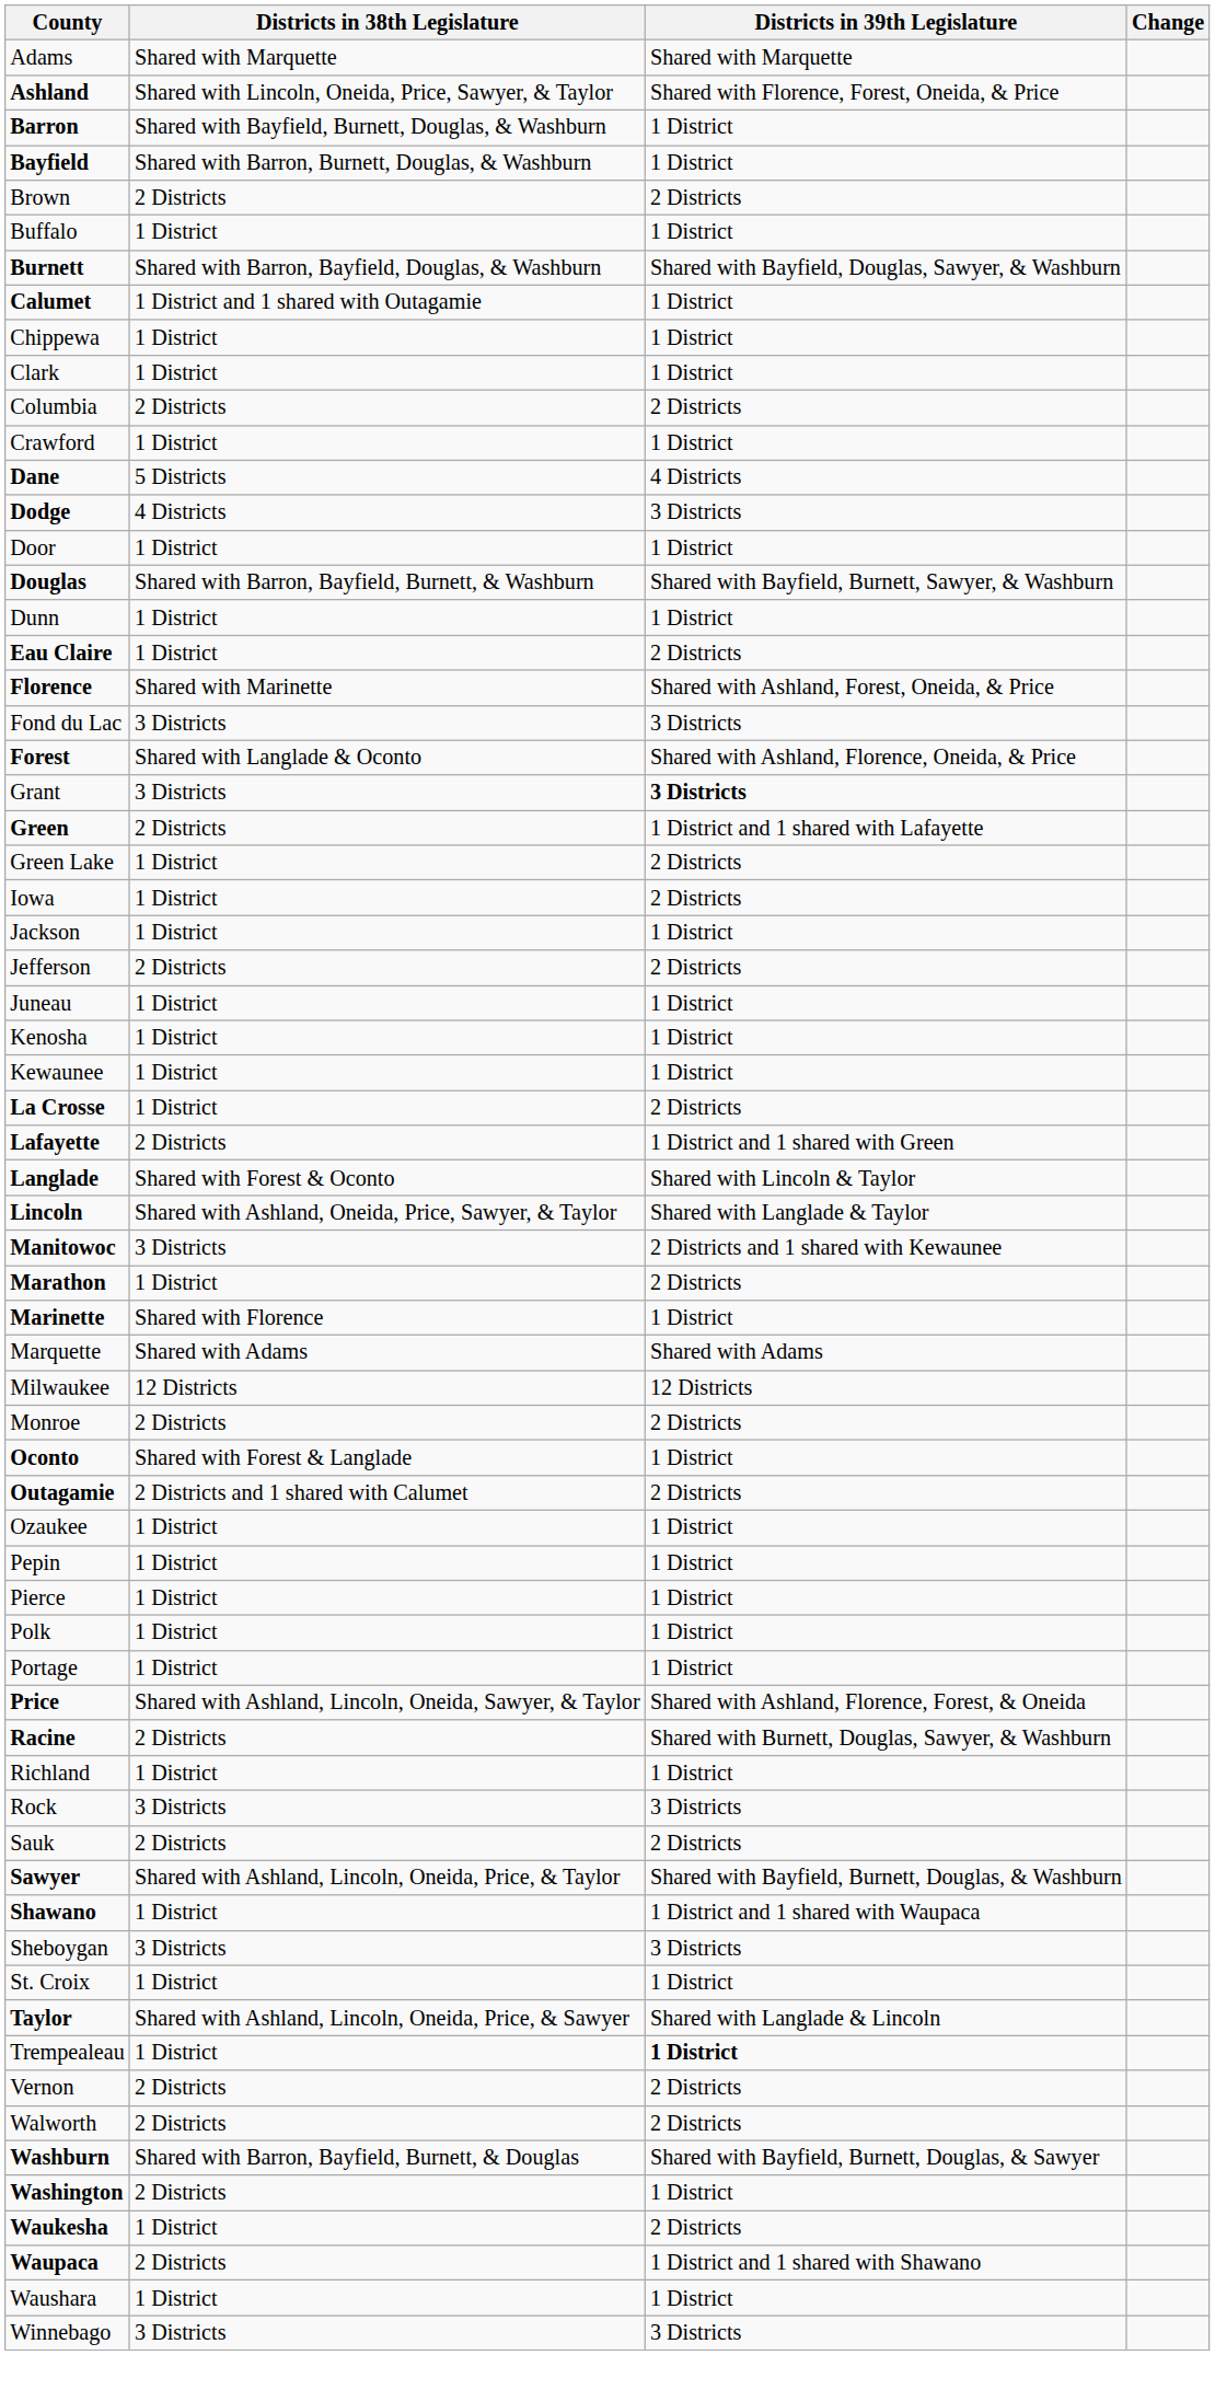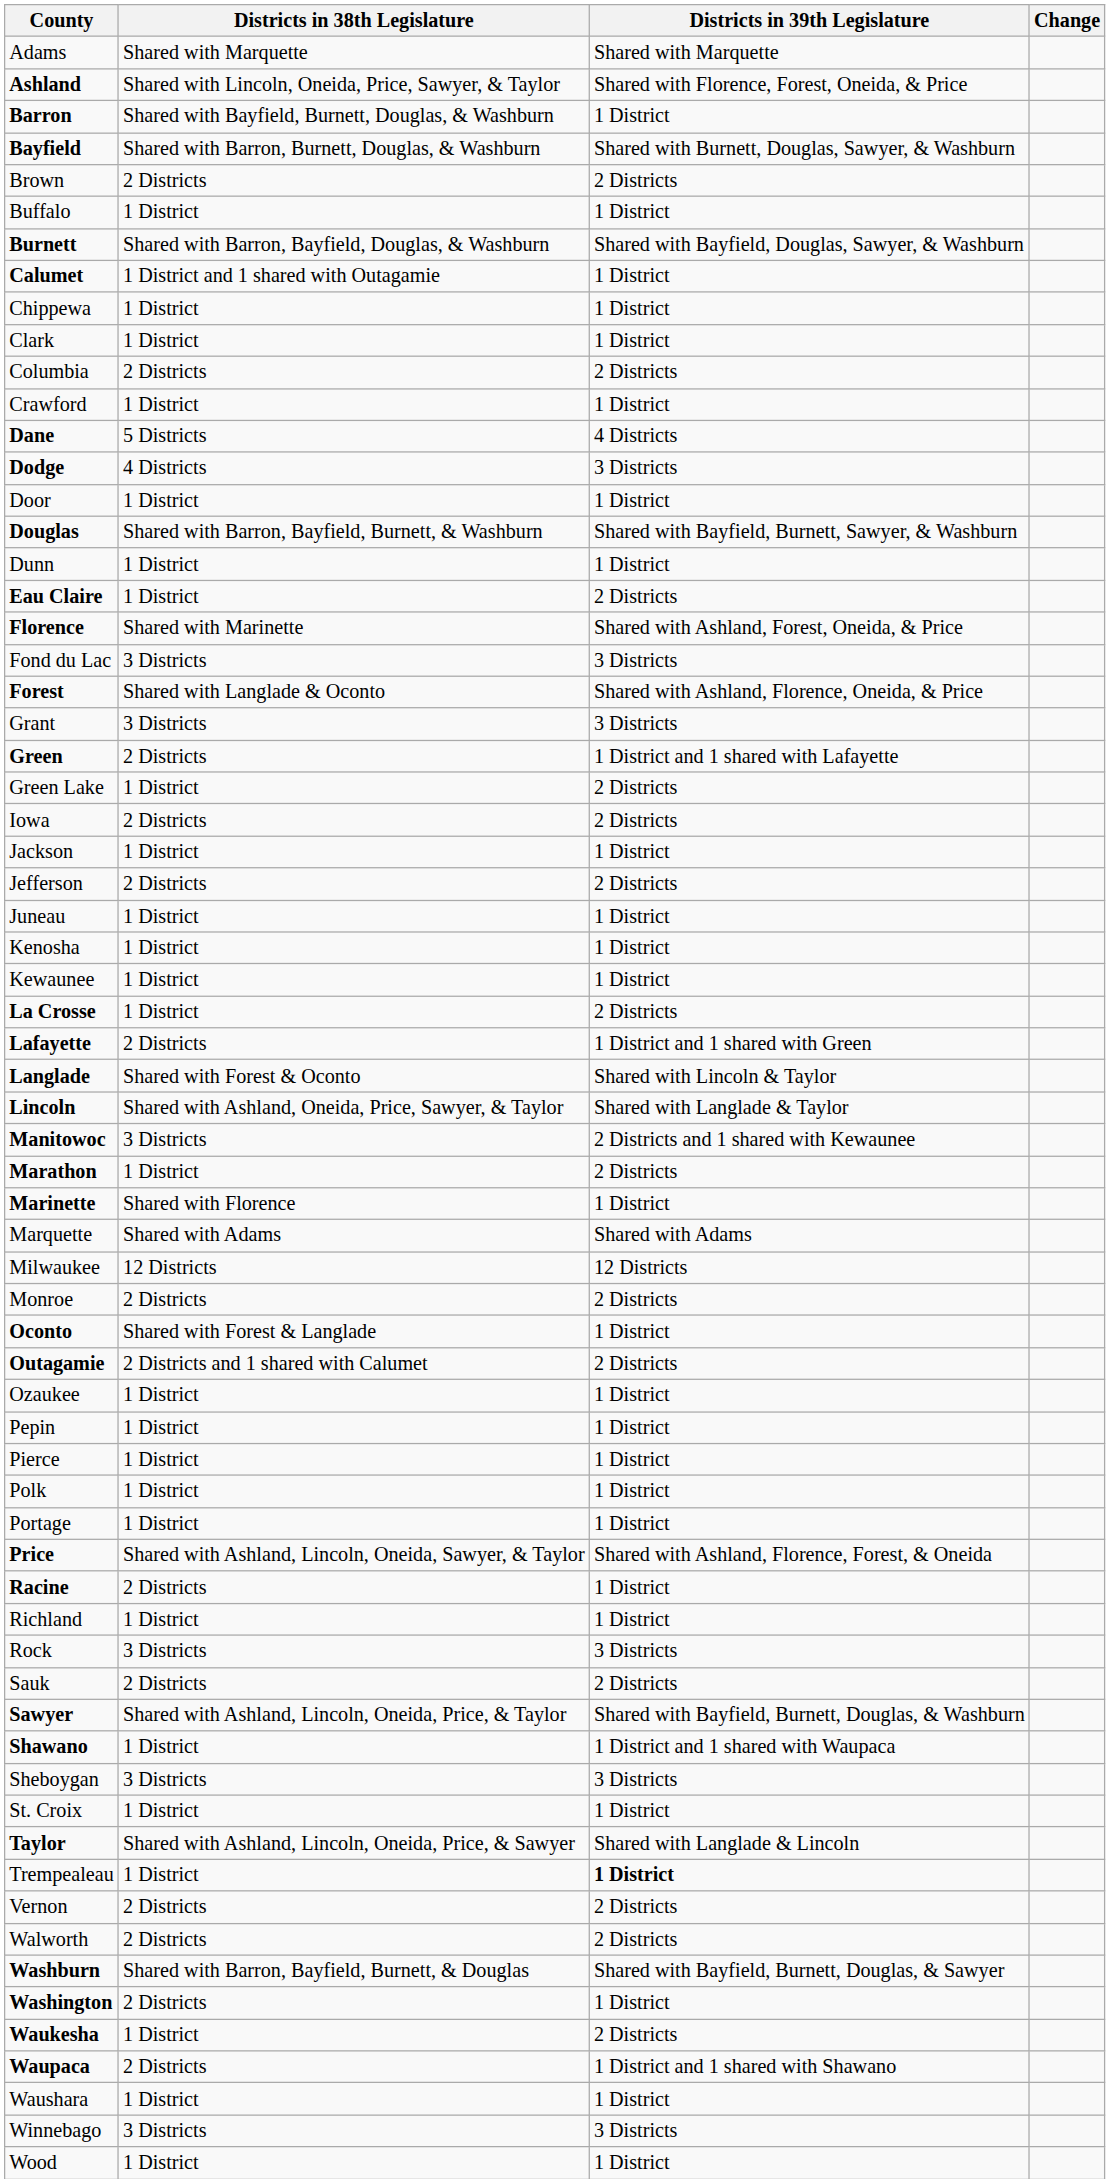 <table class="wikitable sortable">
 <tr>
 <th>County</th>
 <th>Districts in 38th Legislature</th>
 <th>Districts in 39th Legislature</th>
 <th>Change</th>
 </tr>
 <tr>
 <td>Adams</td>
 <td>Shared with Marquette</td>
 <td>Shared with Marquette</td>
 <td align="center" data-sort-value=0></td>
 </tr>
 <tr>
 <td><strong>Ashland</strong></td>
 <td>Shared with Lincoln, Oneida, Price, Sawyer, & Taylor</td>
 <td>Shared with Florence, Forest, Oneida, & Price</td>
 <td align="center" data-sort-value=0></td>
 </tr>
 <tr>
 <td><strong>Barron</strong></td>
 <td>Shared with Bayfield, Burnett, Douglas, & Washburn</td>
 <td>1 District</td>
 <td align="center" data-sort-value=0.5></td>
 </tr>
 <tr>
 <td><strong>Bayfield</strong></td>
 <td>Shared with Barron, Burnett, Douglas, & Washburn</td>
-<td>1 District</td>
+<td>Shared with Burnett, Douglas, Sawyer, & Washburn</td>
 <td align="center" data-sort-value=0></td>
 </tr>
 <tr>
 <td>Brown</td>
 <td>2 Districts</td>
 <td>2 Districts</td>
 <td align="center" data-sort-value=0></td>
 </tr>
 <tr>
 <td>Buffalo</td>
 <td>1 District</td>
 <td>1 District</td>
 <td align="center" data-sort-value=0></td>
 </tr>
 <tr>
 <td><strong>Burnett</strong></td>
 <td>Shared with Barron, Bayfield, Douglas, & Washburn</td>
 <td>Shared with Bayfield, Douglas, Sawyer, & Washburn</td>
 <td align="center" data-sort-value=0></td>
 </tr>
 <tr>
 <td><strong>Calumet</strong></td>
 <td>1 District and 1 shared with Outagamie</td>
 <td>1 District</td>
 <td align="center" data-sort-value=-0.5></td>
 </tr>
 <tr>
 <td>Chippewa</td>
 <td>1 District</td>
 <td>1 District</td>
 <td align="center" data-sort-value=0></td>
 </tr>
 <tr>
 <td>Clark</td>
 <td>1 District</td>
 <td>1 District</td>
 <td align="center" data-sort-value=0></td>
 </tr>
 <tr>
 <td>Columbia</td>
 <td>2 Districts</td>
 <td>2 Districts</td>
 <td align="center" data-sort-value=0></td>
 </tr>
 <tr>
 <td>Crawford</td>
 <td>1 District</td>
 <td>1 District</td>
 <td align="center" data-sort-value=0></td>
 </tr>
 <tr>
 <td><strong>Dane</strong></td>
 <td>5 Districts</td>
 <td>4 Districts</td>
 <td align="center" data-sort-value=-1></td>
 </tr>
 <tr>
 <td><strong>Dodge</strong></td>
 <td>4 Districts</td>
 <td>3 Districts</td>
 <td align="center" data-sort-value=-1></td>
 </tr>
 <tr>
 <td>Door</td>
 <td>1 District</td>
 <td>1 District</td>
 <td align="center" data-sort-value=0></td>
 </tr>
 <tr>
 <td><strong>Douglas</strong></td>
 <td>Shared with Barron, Bayfield, Burnett, & Washburn</td>
 <td>Shared with Bayfield, Burnett, Sawyer, & Washburn</td>
 <td align="center" data-sort-value=0></td>
 </tr>
 <tr>
 <td>Dunn</td>
 <td>1 District</td>
 <td>1 District</td>
 <td align="center" data-sort-value=0></td>
 </tr>
 <tr>
 <td><strong>Eau Claire</strong></td>
 <td>1 District</td>
 <td>2 Districts</td>
 <td align="center" data-sort-value=1></td>
 </tr>
 <tr>
 <td><strong>Florence</strong></td>
 <td>Shared with Marinette</td>
 <td>Shared with Ashland, Forest, Oneida, & Price</td>
 <td align="center" data-sort-value=0></td>
 </tr>
 <tr>
 <td>Fond du Lac</td>
 <td>3 Districts</td>
 <td>3 Districts</td>
 <td align="center" data-sort-value=0></td>
 </tr>
 <tr>
 <td><strong>Forest</strong></td>
 <td>Shared with Langlade & Oconto</td>
 <td>Shared with Ashland, Florence, Oneida, & Price</td>
 <td align="center" data-sort-value=0></td>
 </tr>
 <tr>
 <td>Grant</td>
 <td>3 Districts</td>
-<td><strong>3 Districts</strong></td>
+<td>3 Districts</td>
 <td align="center" data-sort-value=0></td>
 </tr>
 <tr>
 <td><strong>Green</strong></td>
 <td>2 Districts</td>
 <td>1 District and 1 shared with Lafayette</td>
 <td align="center" data-sort-value=-0.5></td>
 </tr>
 <tr>
 <td>Green Lake</td>
 <td>1 District</td>
 <td>2 Districts</td>
 <td align="center" data-sort-value=0></td>
 </tr>
 <tr>
 <td>Iowa</td>
-<td>1 District</td>
+<td>2 Districts</td>
 <td>2 Districts</td>
 <td align="center" data-sort-value=0></td>
 </tr>
 <tr>
 <td>Jackson</td>
 <td>1 District</td>
 <td>1 District</td>
 <td align="center" data-sort-value=0></td>
 </tr>
 <tr>
 <td>Jefferson</td>
 <td>2 Districts</td>
 <td>2 Districts</td>
 <td align="center" data-sort-value=0></td>
 </tr>
 <tr>
 <td>Juneau</td>
 <td>1 District</td>
 <td>1 District</td>
 <td align="center" data-sort-value=0></td>
 </tr>
 <tr>
 <td>Kenosha</td>
 <td>1 District</td>
 <td>1 District</td>
 <td align="center" data-sort-value=0></td>
 </tr>
 <tr>
 <td>Kewaunee</td>
 <td>1 District</td>
 <td>1 District</td>
 <td align="center" data-sort-value=0></td>
 </tr>
 <tr>
 <td><strong>La Crosse</strong></td>
 <td>1 District</td>
 <td>2 Districts</td>
 <td align="center" data-sort-value=1></td>
 </tr>
 <tr>
 <td><strong>Lafayette</strong></td>
 <td>2 Districts</td>
 <td>1 District and 1 shared with Green</td>
 <td align="center" data-sort-value=-0.5></td>
 </tr>
 <tr>
 <td><strong>Langlade</strong></td>
 <td>Shared with Forest & Oconto</td>
 <td>Shared with Lincoln & Taylor</td>
 <td align="center" data-sort-value=0></td>
 </tr>
 <tr>
 <td><strong>Lincoln</strong></td>
 <td>Shared with Ashland, Oneida, Price, Sawyer, & Taylor</td>
 <td>Shared with Langlade & Taylor</td>
 <td align="center" data-sort-value=0></td>
 </tr>
 <tr>
 <td><strong>Manitowoc</strong></td>
 <td>3 Districts</td>
 <td>2 Districts and 1 shared with Kewaunee</td>
 <td align="center" data-sort-value=-0.5></td>
 </tr>
 <tr>
 <td><strong>Marathon</strong></td>
 <td>1 District</td>
 <td>2 Districts</td>
 <td align="center" data-sort-value=1></td>
 </tr>
 <tr>
 <td><strong>Marinette</strong></td>
 <td>Shared with Florence</td>
 <td>1 District</td>
 <td align="center" data-sort-value=0.5></td>
 </tr>
 <tr>
 <td>Marquette</td>
 <td>Shared with Adams</td>
 <td>Shared with Adams</td>
 <td align="center" data-sort-value=0></td>
 </tr>
 <tr>
 <td>Milwaukee</td>
 <td>12 Districts</td>
 <td>12 Districts</td>
 <td align="center" data-sort-value=0></td>
 </tr>
 <tr>
 <td>Monroe</td>
 <td>2 Districts</td>
 <td>2 Districts</td>
 <td align="center" data-sort-value=0></td>
 </tr>
 <tr>
 <td><strong>Oconto</strong></td>
 <td>Shared with Forest & Langlade</td>
 <td>1 District</td>
 <td align="center" data-sort-value=0.5></td>
 </tr>
 <tr>
 <td><strong>Outagamie</strong></td>
 <td>2 Districts and 1 shared with Calumet</td>
 <td>2 Districts</td>
 <td align="center" data-sort-value=-0.5></td>
 </tr>
 <tr>
 <td>Ozaukee</td>
 <td>1 District</td>
 <td>1 District</td>
 <td align="center" data-sort-value=0></td>
 </tr>
 <tr>
 <td>Pepin</td>
 <td>1 District</td>
 <td>1 District</td>
 <td align="center" data-sort-value=0></td>
 </tr>
 <tr>
 <td>Pierce</td>
 <td>1 District</td>
 <td>1 District</td>
 <td align="center" data-sort-value=0></td>
 </tr>
 <tr>
 <td>Polk</td>
 <td>1 District</td>
 <td>1 District</td>
 <td align="center" data-sort-value=0></td>
 </tr>
 <tr>
 <td>Portage</td>
 <td>1 District</td>
 <td>1 District</td>
 <td align="center" data-sort-value=0></td>
 </tr>
 <tr>
 <td><strong>Price</strong></td>
 <td>Shared with Ashland, Lincoln, Oneida, Sawyer, & Taylor</td>
 <td>Shared with Ashland, Florence, Forest, & Oneida</td>
 <td align="center" data-sort-value=0></td>
 </tr>
 <tr>
 <td><strong>Racine</strong></td>
 <td>2 Districts</td>
-<td>Shared with Burnett, Douglas, Sawyer, & Washburn</td>
+<td>1 District</td>
 <td align="center" data-sort-value=-1></td>
 </tr>
 <tr>
 <td>Richland</td>
 <td>1 District</td>
 <td>1 District</td>
 <td align="center" data-sort-value=0></td>
 </tr>
 <tr>
 <td>Rock</td>
 <td>3 Districts</td>
 <td>3 Districts</td>
 <td align="center" data-sort-value=0></td>
 </tr>
 <tr>
 <td>Sauk</td>
 <td>2 Districts</td>
 <td>2 Districts</td>
 <td align="center" data-sort-value=0></td>
 </tr>
 <tr>
 <td><strong>Sawyer</strong></td>
 <td>Shared with Ashland, Lincoln, Oneida, Price, & Taylor</td>
 <td>Shared with Bayfield, Burnett, Douglas, & Washburn</td>
 <td align="center" data-sort-value=0></td>
 </tr>
 <tr>
 <td><strong>Shawano</strong></td>
 <td>1 District</td>
 <td>1 District and 1 shared with Waupaca</td>
 <td align="center" data-sort-value=0.5></td>
 </tr>
 <tr>
 <td>Sheboygan</td>
 <td>3 Districts</td>
 <td>3 Districts</td>
 <td align="center" data-sort-value=0></td>
 </tr>
 <tr>
 <td>St. Croix</td>
 <td>1 District</td>
 <td>1 District</td>
 <td align="center" data-sort-value=0></td>
 </tr>
 <tr>
 <td><strong>Taylor</strong></td>
 <td>Shared with Ashland, Lincoln, Oneida, Price, & Sawyer</td>
 <td>Shared with Langlade & Lincoln</td>
 <td align="center" data-sort-value=0></td>
 </tr>
 <tr>
 <td>Trempealeau</td>
 <td>1 District</td>
 <td><strong>1 District</strong></td>
 <td align="center" data-sort-value=0></td>
 </tr>
 <tr>
 <td>Vernon</td>
 <td>2 Districts</td>
 <td>2 Districts</td>
 <td align="center" data-sort-value=0></td>
 </tr>
 <tr>
 <td>Walworth</td>
 <td>2 Districts</td>
 <td>2 Districts</td>
 <td align="center" data-sort-value=0></td>
 </tr>
 <tr>
 <td><strong>Washburn</strong></td>
 <td>Shared with Barron, Bayfield, Burnett, & Douglas</td>
 <td>Shared with Bayfield, Burnett, Douglas, & Sawyer</td>
 <td align="center" data-sort-value=0></td>
 </tr>
 <tr>
 <td><strong>Washington</strong></td>
 <td>2 Districts</td>
 <td>1 District</td>
 <td align="center" data-sort-value=-1></td>
 </tr>
 <tr>
 <td><strong>Waukesha</strong></td>
 <td>1 District</td>
 <td>2 Districts</td>
 <td align="center" data-sort-value=1></td>
 </tr>
 <tr>
 <td><strong>Waupaca</strong></td>
 <td>2 Districts</td>
 <td>1 District and 1 shared with Shawano</td>
 <td align="center" data-sort-value=-0.5></td>
 </tr>
 <tr>
 <td>Waushara</td>
 <td>1 District</td>
 <td>1 District</td>
 <td align="center" data-sort-value=0></td>
 </tr>
 <tr>
 <td>Winnebago</td>
 <td>3 Districts</td>
 <td>3 Districts</td>
 <td align="center" data-sort-value=0></td>
 </tr>
+<tr>
+<td>Wood</td>
+<td>1 District</td>
+<td>1 District</td>
+<td align="center" data-sort-value=0></td>
+</tr>
 </table>
